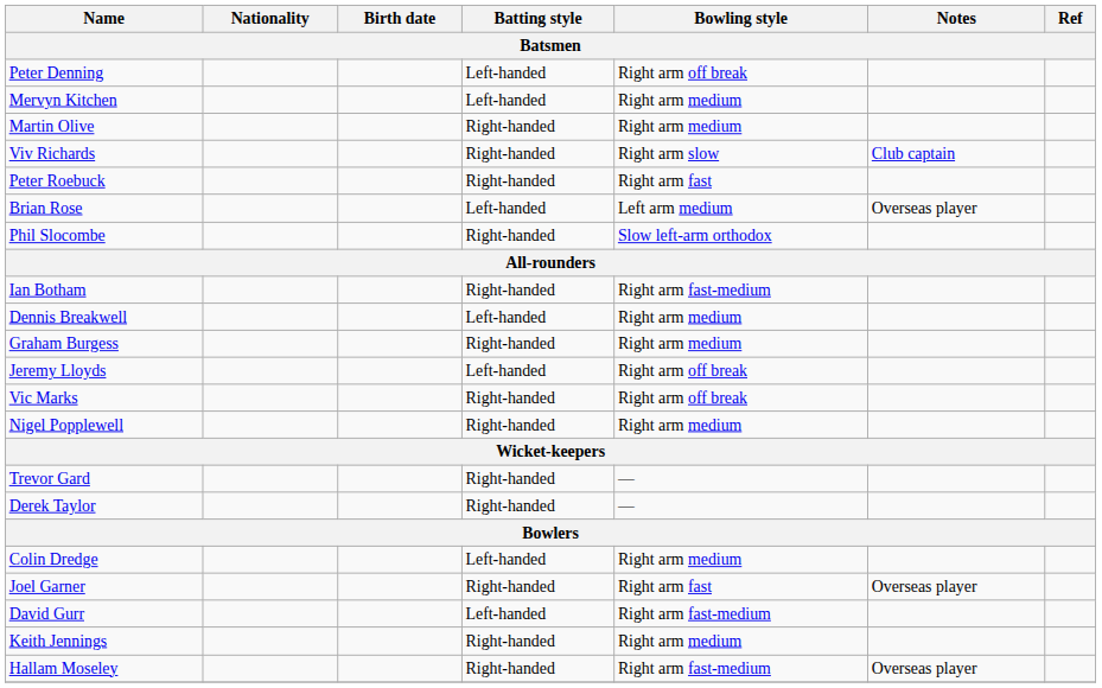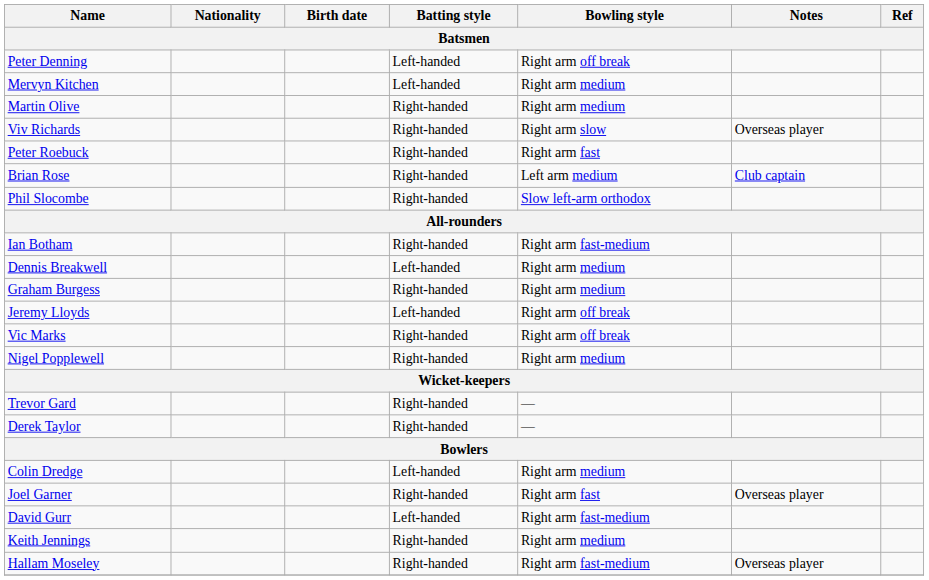 <table class="wikitable"  style="font-size:95%; width:80%;">
 <tr>
 <th>Name</th>
 <th>Nationality</th>
 <th>Birth date</th>
 <th>Batting style</th>
 <th>Bowling style</th>
 <th>Notes</th>
 <th>Ref</th>
 </tr>
 <tr>
 <th colspan="7">Batsmen</th>
 </tr>
 <tr>
 <td><a href='#'>Peter Denning</a></td>
 <td></td>
 <td></td>
 <td>Left-handed</td>
 <td>Right arm <a href='#'>off break</a></td>
 <td></td>
 <td></td>
 </tr>
 <tr>
 <td><a href='#'>Mervyn Kitchen</a></td>
 <td></td>
 <td></td>
 <td>Left-handed</td>
 <td>Right arm <a href='#'>medium</a></td>
 <td></td>
 <td></td>
 </tr>
 <tr>
 <td><a href='#'>Martin Olive</a></td>
 <td></td>
 <td></td>
 <td>Right-handed</td>
 <td>Right arm <a href='#'>medium</a></td>
 <td></td>
 <td></td>
 </tr>
 <tr>
 <td><a href='#'>Viv Richards</a></td>
 <td></td>
 <td></td>
 <td>Right-handed</td>
 <td>Right arm <a href='#'>slow</a></td>
-<td><a href='#'>Club captain</a></td>
+<td>Overseas player</td>
 <td></td>
 </tr>
 <tr>
 <td><a href='#'>Peter Roebuck</a></td>
 <td></td>
 <td></td>
 <td>Right-handed</td>
 <td>Right arm <a href='#'>fast</a></td>
 <td></td>
 <td></td>
 </tr>
 <tr>
 <td><a href='#'>Brian Rose</a></td>
 <td></td>
 <td></td>
-<td>Left-handed</td>
+<td>Right-handed</td>
 <td>Left arm <a href='#'>medium</a></td>
-<td>Overseas player</td>
+<td><a href='#'>Club captain</a></td>
 <td></td>
 </tr>
 <tr>
 <td><a href='#'>Phil Slocombe</a></td>
 <td></td>
 <td></td>
 <td>Right-handed</td>
 <td><a href='#'>Slow left-arm orthodox</a></td>
 <td></td>
 <td></td>
 </tr>
 <tr>
 <th colspan="7">All-rounders</th>
 </tr>
 <tr>
 <td><a href='#'>Ian Botham</a></td>
 <td></td>
 <td></td>
 <td>Right-handed</td>
 <td>Right arm <a href='#'>fast-medium</a></td>
 <td></td>
 <td></td>
 </tr>
 <tr>
 <td><a href='#'>Dennis Breakwell</a></td>
 <td></td>
 <td></td>
 <td>Left-handed</td>
 <td>Right arm <a href='#'>medium</a></td>
 <td></td>
 <td></td>
 </tr>
 <tr>
 <td><a href='#'>Graham Burgess</a></td>
 <td></td>
 <td></td>
 <td>Right-handed</td>
 <td>Right arm <a href='#'>medium</a></td>
 <td></td>
 <td></td>
 </tr>
 <tr>
 <td><a href='#'>Jeremy Lloyds</a></td>
 <td></td>
 <td></td>
 <td>Left-handed</td>
 <td>Right arm <a href='#'>off break</a></td>
 <td></td>
 <td></td>
 </tr>
 <tr>
 <td><a href='#'>Vic Marks</a></td>
 <td></td>
 <td></td>
 <td>Right-handed</td>
 <td>Right arm <a href='#'>off break</a></td>
 <td></td>
 <td></td>
 </tr>
 <tr>
 <td><a href='#'>Nigel Popplewell</a></td>
 <td></td>
 <td></td>
 <td>Right-handed</td>
 <td>Right arm <a href='#'>medium</a></td>
 <td></td>
 <td></td>
 </tr>
 <tr>
 <th colspan="7">Wicket-keepers</th>
 </tr>
 <tr>
 <td><a href='#'>Trevor Gard</a></td>
 <td></td>
 <td></td>
 <td>Right-handed</td>
 <td>—</td>
 <td></td>
 <td></td>
 </tr>
 <tr>
 <td><a href='#'>Derek Taylor</a></td>
 <td></td>
 <td></td>
 <td>Right-handed</td>
 <td>—</td>
 <td></td>
 <td></td>
 </tr>
 <tr>
 <th colspan="7">Bowlers</th>
 </tr>
 <tr>
 <td><a href='#'>Colin Dredge</a></td>
 <td></td>
 <td></td>
 <td>Left-handed</td>
 <td>Right arm <a href='#'>medium</a></td>
 <td></td>
 <td></td>
 </tr>
 <tr>
 <td><a href='#'>Joel Garner</a></td>
 <td></td>
 <td></td>
 <td>Right-handed</td>
 <td>Right arm <a href='#'>fast</a></td>
 <td>Overseas player</td>
 <td></td>
 </tr>
 <tr>
 <td><a href='#'>David Gurr</a></td>
 <td></td>
 <td></td>
 <td>Left-handed</td>
 <td>Right arm <a href='#'>fast-medium</a></td>
 <td></td>
 <td></td>
 </tr>
 <tr>
 <td><a href='#'>Keith Jennings</a></td>
 <td></td>
 <td></td>
 <td>Right-handed</td>
 <td>Right arm <a href='#'>medium</a></td>
 <td></td>
 <td></td>
 </tr>
 <tr>
 <td><a href='#'>Hallam Moseley</a></td>
 <td></td>
 <td></td>
 <td>Right-handed</td>
 <td>Right arm <a href='#'>fast-medium</a></td>
 <td>Overseas player</td>
 <td></td>
 </tr>
 <tr>
 </tr>
 </table>
